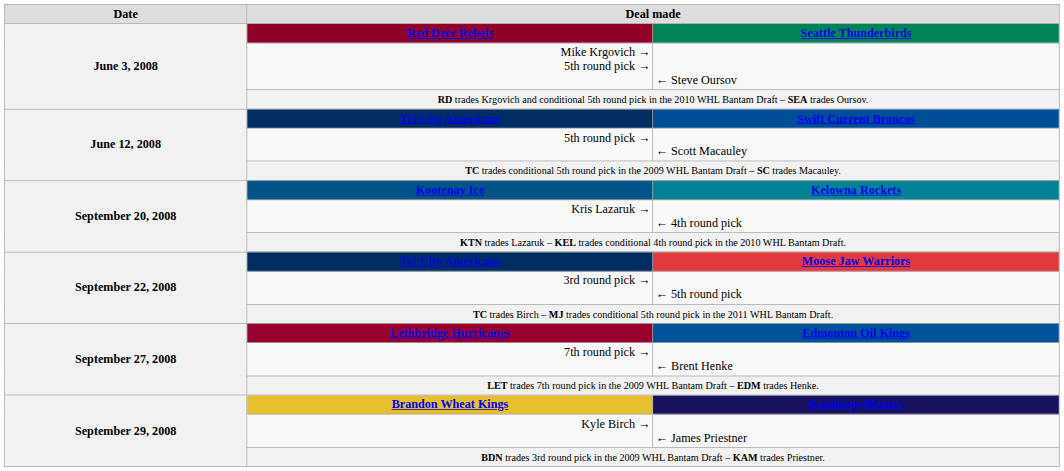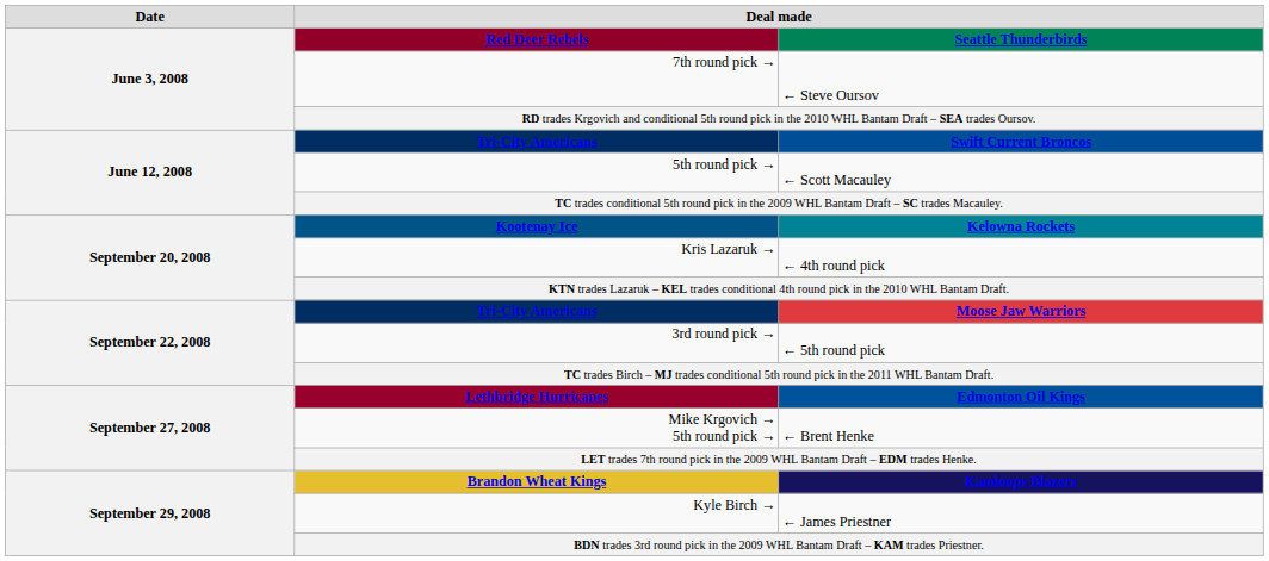 <table class="wikitable mw-collapsible" style="width:70%; text-align: center;">
 <tr>
 <th style="width:23%; background: #DDDDDD;">Date</th>
 <th colspan="2" style="width:77%; background: #DDDDDD;">Deal made</th>
 </tr>
 <tr>
 <th rowspan="3">June 3, 2008</th>
 <td style="background-color:#900028; width:38.5%;"><a href='#'><span><strong>Red Deer Rebels</strong></span></a></td>
 <td style="background-color:#008457; width:38.5%;"><a href='#'><span><strong>Seattle Thunderbirds</strong></span></a></td>
 </tr>
 <tr>
-<td style="vertical-align:top;text-align: right">Mike Krgovich <strong>→</strong> <br> 5th round pick <strong>→</strong></td>
+<td style="vertical-align:top;text-align: right">7th round pick <strong>→</strong></td>
 <td style="vertical-align:bottom;text-align: left"><br><br> <strong>←</strong> Steve Oursov</td>
 </tr>
 <tr>
 <td style="background-color:#F2F2F2" colspan="2"><small><strong>RD</strong> trades Krgovich and conditional 5th round pick in the 2010 WHL Bantam Draft – <strong>SEA</strong> trades Oursov.</small></td>
 </tr>
 <tr>
 <th rowspan="3">June 12, 2008</th>
 <td style="background-color:#002D62;"><a href='#'><span><strong>Tri-City Americans</strong></span></a></td>
 <td style="background-color:#004E98;"><a href='#'><span><strong>Swift Current Broncos</strong></span></a></td>
 </tr>
 <tr>
 <td style="vertical-align:top;text-align: right">5th round pick <strong>→</strong></td>
 <td style="vertical-align:bottom;text-align: left"><br> <strong>←</strong> Scott Macauley</td>
 </tr>
 <tr>
 <td style="background-color:#F2F2F2" colspan="2"><small><strong>TC</strong> trades conditional 5th round pick in the 2009 WHL Bantam Draft – <strong>SC</strong> trades Macauley.</small></td>
 </tr>
 <tr>
 <th rowspan="3">September 20, 2008</th>
 <td style="background-color:#005488;"><a href='#'><span><strong>Kootenay Ice</strong></span></a></td>
 <td style="background-color:#008394;"><a href='#'><span><strong>Kelowna Rockets</strong></span></a></td>
 </tr>
 <tr>
 <td style="vertical-align:top;text-align: right">Kris Lazaruk <strong>→</strong></td>
 <td style="vertical-align:bottom;text-align: left"><br> <strong>←</strong> 4th round pick</td>
 </tr>
 <tr>
 <td style="background-color:#F2F2F2" colspan="2"><small><strong>KTN</strong> trades Lazaruk – <strong>KEL</strong> trades conditional 4th round pick in the 2010 WHL Bantam Draft.</small></td>
 </tr>
 <tr>
 <th rowspan="3">September 22, 2008</th>
 <td style="background-color:#002D62;"><a href='#'><span><strong>Tri-City Americans</strong></span></a></td>
 <td style="background-color:#E13A3E;"><a href='#'><span><strong>Moose Jaw Warriors</strong></span></a></td>
 </tr>
 <tr>
 <td style="vertical-align:top;text-align: right">3rd round pick <strong>→</strong></td>
 <td style="vertical-align:bottom;text-align: left"><br> <strong>←</strong> 5th round pick</td>
 </tr>
 <tr>
 <td style="background-color:#F2F2F2" colspan="2"><small><strong>TC</strong> trades Birch – <strong>MJ</strong> trades conditional 5th round pick in the 2011 WHL Bantam Draft.</small></td>
 </tr>
 <tr>
 <th rowspan="3">September 27, 2008</th>
 <td style="background-color:#98002E;"><a href='#'><span><strong>Lethbridge Hurricanes</strong></span></a></td>
 <td style="background-color:#00529B;"><a href='#'><span><strong>Edmonton Oil Kings</strong></span></a></td>
 </tr>
 <tr>
-<td style="vertical-align:top;text-align: right">7th round pick <strong>→</strong></td>
+<td style="vertical-align:top;text-align: right">Mike Krgovich <strong>→</strong> <br> 5th round pick <strong>→</strong></td>
 <td style="vertical-align:bottom;text-align: left"><br> <strong>←</strong> Brent Henke</td>
 </tr>
 <tr>
 <td style="background-color:#F2F2F2" colspan="2"><small><strong>LET</strong> trades 7th round pick in the 2009 WHL Bantam Draft – <strong>EDM</strong> trades Henke.</small></td>
 </tr>
 <tr>
 <th rowspan="3">September 29, 2008</th>
 <td style="background-color:#E6BF2E;"><a href='#'><span><strong>Brandon Wheat Kings</strong></span></a></td>
 <td style="background-color:#17125E;"><a href='#'><span><strong>Kamloops Blazers</strong></span></a></td>
 </tr>
 <tr>
 <td style="vertical-align:top;text-align: right">Kyle Birch <strong>→</strong></td>
 <td style="vertical-align:bottom;text-align: left"><br> <strong>←</strong> James Priestner</td>
 </tr>
 <tr>
 <td style="background-color:#F2F2F2" colspan="2"><small><strong>BDN</strong> trades 3rd round pick in the 2009 WHL Bantam Draft – <strong>KAM</strong> trades Priestner.</small></td>
 </tr>
 </table>
